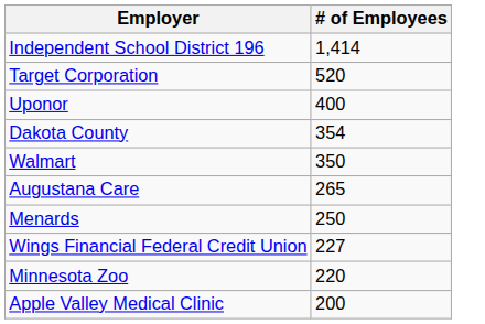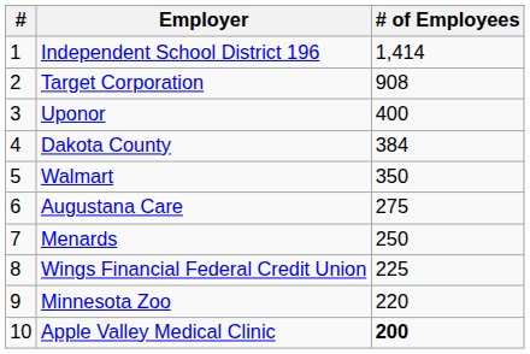 <table class="wikitable">
 <tr>
+<th>#</th>
 <th>Employer</th>
 <th># of Employees</th>
 </tr>
 <tr>
+<td>1</td>
 <td><a href='#'>Independent School District 196</a></td>
 <td>1,414</td>
 </tr>
 <tr>
+<td>2</td>
 <td><a href='#'>Target Corporation</a></td>
-<td>520</td>
+<td>908</td>
 </tr>
 <tr>
+<td>3</td>
 <td><a href='#'>Uponor</a></td>
 <td>400</td>
 </tr>
 <tr>
+<td>4</td>
 <td><a href='#'>Dakota County</a></td>
-<td>354</td>
+<td>384</td>
 </tr>
 <tr>
+<td>5</td>
 <td><a href='#'>Walmart</a></td>
 <td>350</td>
 </tr>
 <tr>
+<td>6</td>
 <td><a href='#'>Augustana Care</a></td>
-<td>265</td>
+<td>275</td>
 </tr>
 <tr>
+<td>7</td>
 <td><a href='#'>Menards</a></td>
 <td>250</td>
 </tr>
 <tr>
+<td>8</td>
 <td><a href='#'>Wings Financial Federal Credit Union</a></td>
-<td>227</td>
+<td>225</td>
 </tr>
 <tr>
+<td>9</td>
 <td><a href='#'>Minnesota Zoo</a></td>
 <td>220</td>
 </tr>
 <tr>
+<td>10</td>
 <td><a href='#'>Apple Valley Medical Clinic</a></td>
-<td>200</td>
+<td><strong>200</strong></td>
 </tr>
 </table>
